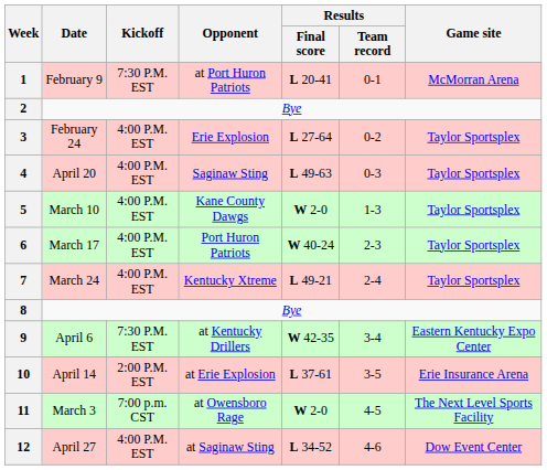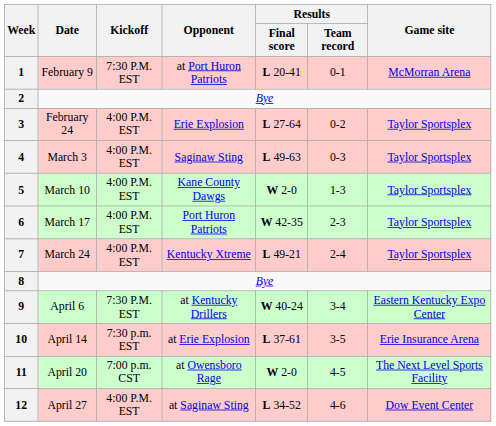 <table class="wikitable" style="font-size: 92%;" "align=center">
 <tr>
 <th rowspan=2>Week</th>
 <th rowspan=2>Date</th>
 <th rowspan=2>Kickoff</th>
 <th rowspan=2>Opponent</th>
 <th colspan=2>Results</th>
 <th rowspan=2>Game site</th>
 </tr>
 <tr>
 <th>Final score</th>
 <th>Team record</th>
 </tr>
 <tr style="background:#fcc">
 <th>1</th>
 <td style="text-align:center;">February 9</td>
 <td style="text-align:center;">7:30 P.M. EST</td>
 <td style="text-align:center;">at <a href='#'>Port Huron Patriots</a></td>
 <td style="text-align:center;"><strong>L</strong> 20-41</td>
 <td style="text-align:center;">0-1</td>
 <td style="text-align:center;"><a href='#'>McMorran Arena</a></td>
 </tr>
 <tr style=>
 <th>2</th>
 <td colspan=8 style="text-align:center;"><em><a href='#'>Bye</a></em></td>
 </tr>
 <tr style="background:#fcc">
 <th>3</th>
 <td style="text-align:center;">February 24</td>
 <td style="text-align:center;">4:00 P.M. EST</td>
 <td style="text-align:center;"><a href='#'>Erie Explosion</a></td>
 <td style="text-align:center;"><strong>L</strong> 27-64</td>
 <td style="text-align:center;">0-2</td>
 <td style="text-align:center;"><a href='#'>Taylor Sportsplex</a></td>
 </tr>
 <tr style="background:#fcc">
 <th>4</th>
-<td style="text-align:center;">April 20</td>
+<td style="text-align:center;">March 3</td>
 <td style="text-align:center;">4:00 P.M. EST</td>
 <td style="text-align:center;"><a href='#'>Saginaw Sting</a></td>
 <td style="text-align:center;"><strong>L</strong> 49-63</td>
 <td style="text-align:center;">0-3</td>
 <td style="text-align:center;"><a href='#'>Taylor Sportsplex</a></td>
 </tr>
 <tr style="background:#cfc">
 <th>5</th>
 <td style="text-align:center;">March 10</td>
 <td style="text-align:center;">4:00 P.M. EST</td>
 <td style="text-align:center;"><a href='#'>Kane County Dawgs</a></td>
 <td style="text-align:center;"><strong>W</strong> 2-0</td>
 <td style="text-align:center;">1-3</td>
 <td style="text-align:center;"><a href='#'>Taylor Sportsplex</a></td>
 </tr>
 <tr style="background:#cfc">
 <th>6</th>
 <td style="text-align:center;">March 17</td>
 <td style="text-align:center;">4:00 P.M. EST</td>
 <td style="text-align:center;"><a href='#'>Port Huron Patriots</a></td>
-<td style="text-align:center;"><strong>W</strong> 40-24</td>
+<td style="text-align:center;"><strong>W</strong> 42-35</td>
 <td style="text-align:center;">2-3</td>
 <td style="text-align:center;"><a href='#'>Taylor Sportsplex</a></td>
 </tr>
 <tr style="background:#fcc">
 <th>7</th>
 <td style="text-align:center;">March 24</td>
 <td style="text-align:center;">4:00 P.M. EST</td>
 <td style="text-align:center;"><a href='#'>Kentucky Xtreme</a></td>
 <td style="text-align:center;"><strong>L</strong> 49-21</td>
 <td style="text-align:center;">2-4</td>
 <td style="text-align:center;"><a href='#'>Taylor Sportsplex</a></td>
 </tr>
 <tr style=>
 <th>8</th>
 <td colspan=8 style="text-align:center;"><em><a href='#'>Bye</a></em></td>
 </tr>
 <tr style="background:#cfc">
 <th>9</th>
 <td style="text-align:center;">April 6</td>
 <td style="text-align:center;">7:30 P.M. EST</td>
 <td style="text-align:center;">at <a href='#'>Kentucky Drillers</a></td>
-<td style="text-align:center;"><strong>W</strong> 42-35</td>
+<td style="text-align:center;"><strong>W</strong> 40-24</td>
 <td style="text-align:center;">3-4</td>
 <td style="text-align:center;"><a href='#'>Eastern Kentucky Expo Center</a></td>
 </tr>
 <tr style="background:#fcc">
 <th>10</th>
 <td style="text-align:center;">April 14</td>
-<td style="text-align:center;">2:00 P.M. EST</td>
+<td style="text-align:center;">7:30 p.m. EST</td>
 <td style="text-align:center;">at <a href='#'>Erie Explosion</a></td>
 <td style="text-align:center;"><strong>L</strong> 37-61</td>
 <td style="text-align:center;">3-5</td>
 <td style="text-align:center;"><a href='#'>Erie Insurance Arena</a></td>
 </tr>
 <tr style="background:#cfc">
 <th>11</th>
-<td style="text-align:center;">March 3</td>
+<td style="text-align:center;">April 20</td>
 <td style="text-align:center;">7:00 p.m. CST</td>
 <td style="text-align:center;">at <a href='#'>Owensboro Rage</a></td>
 <td style="text-align:center;"><strong>W</strong> 2-0</td>
 <td style="text-align:center;">4-5</td>
 <td style="text-align:center;"><a href='#'>The Next Level Sports Facility</a></td>
 </tr>
 <tr style="background:#fcc">
 <th>12</th>
 <td style="text-align:center;">April 27</td>
 <td style="text-align:center;">4:00 P.M. EST</td>
 <td style="text-align:center;">at <a href='#'>Saginaw Sting</a></td>
 <td style="text-align:center;"><strong>L</strong> 34-52</td>
 <td style="text-align:center;">4-6</td>
 <td style="text-align:center;"><a href='#'>Dow Event Center</a></td>
 </tr>
 </table>
